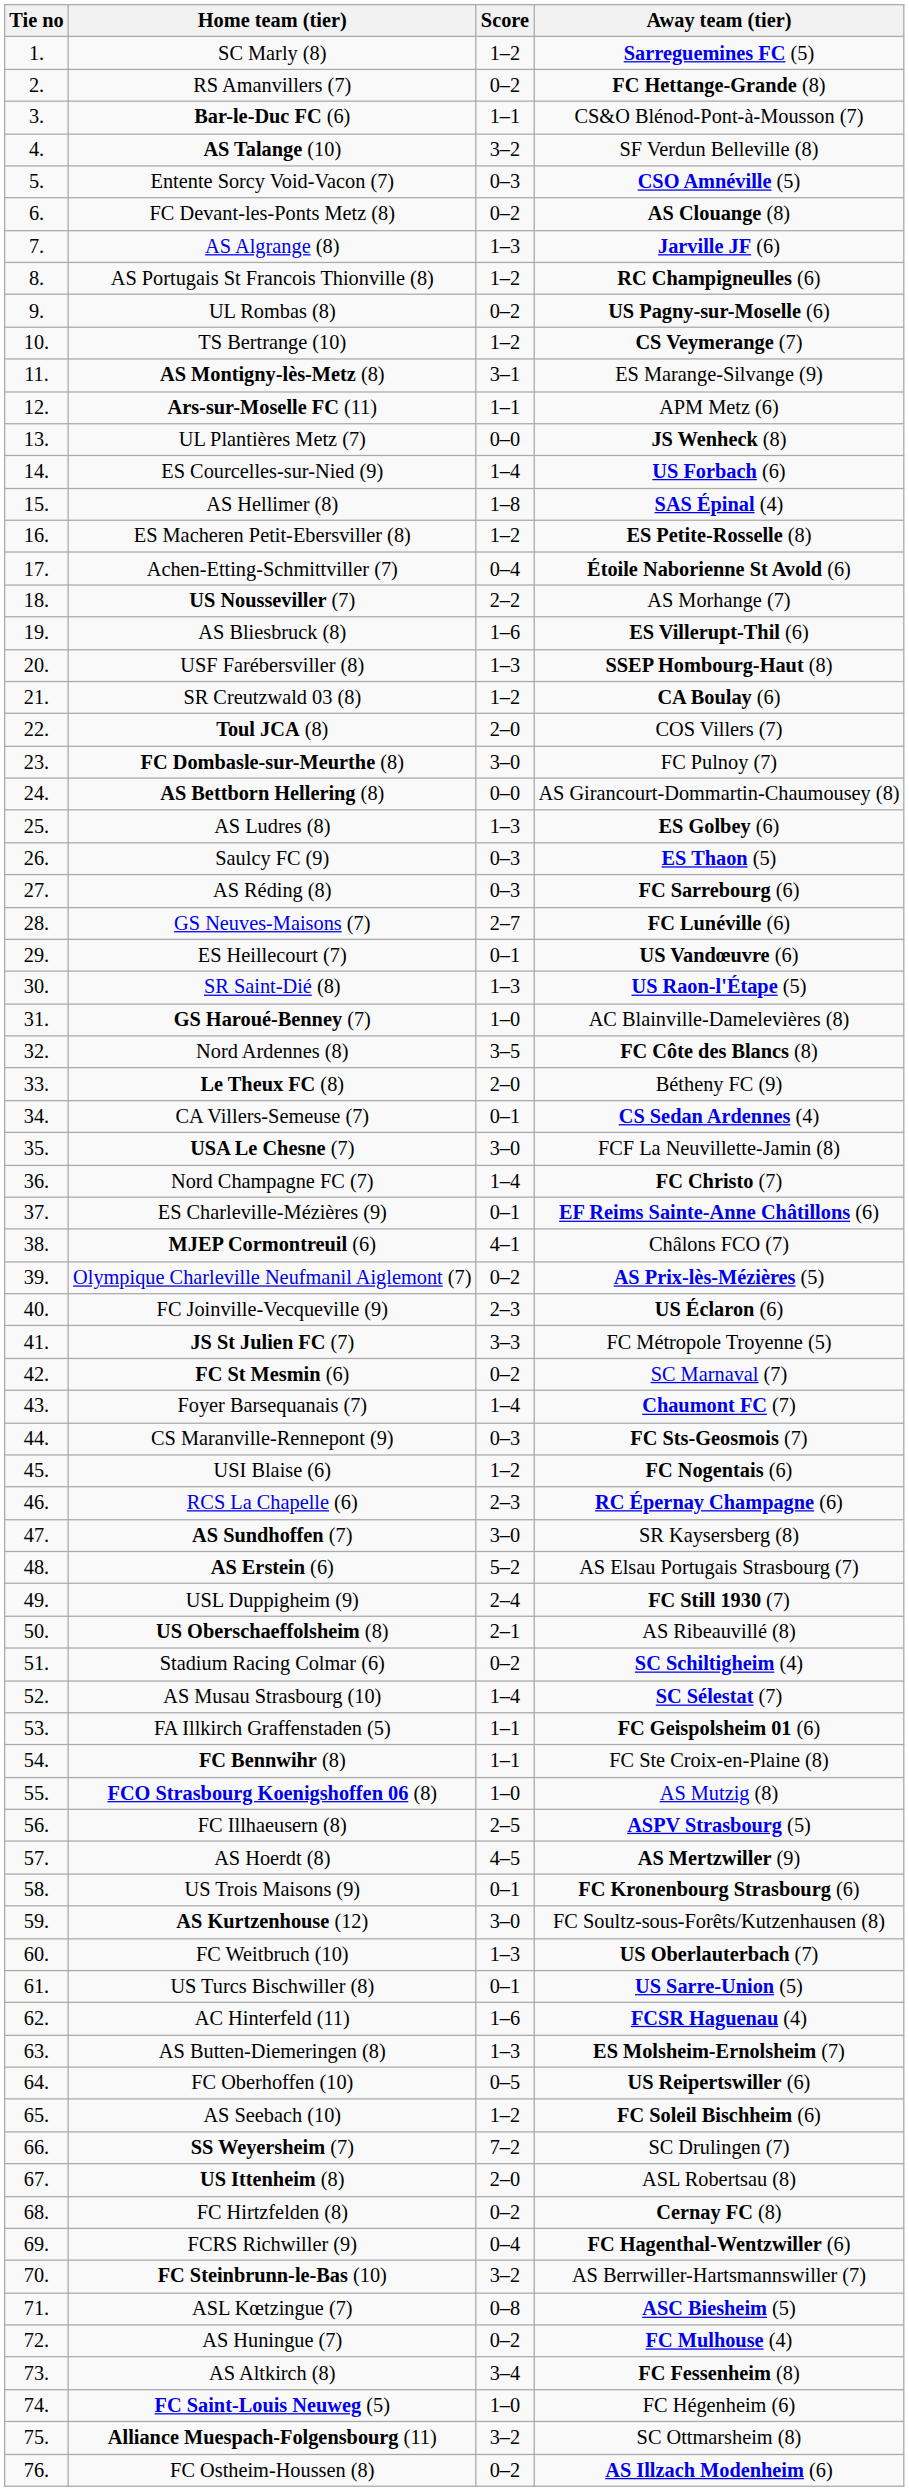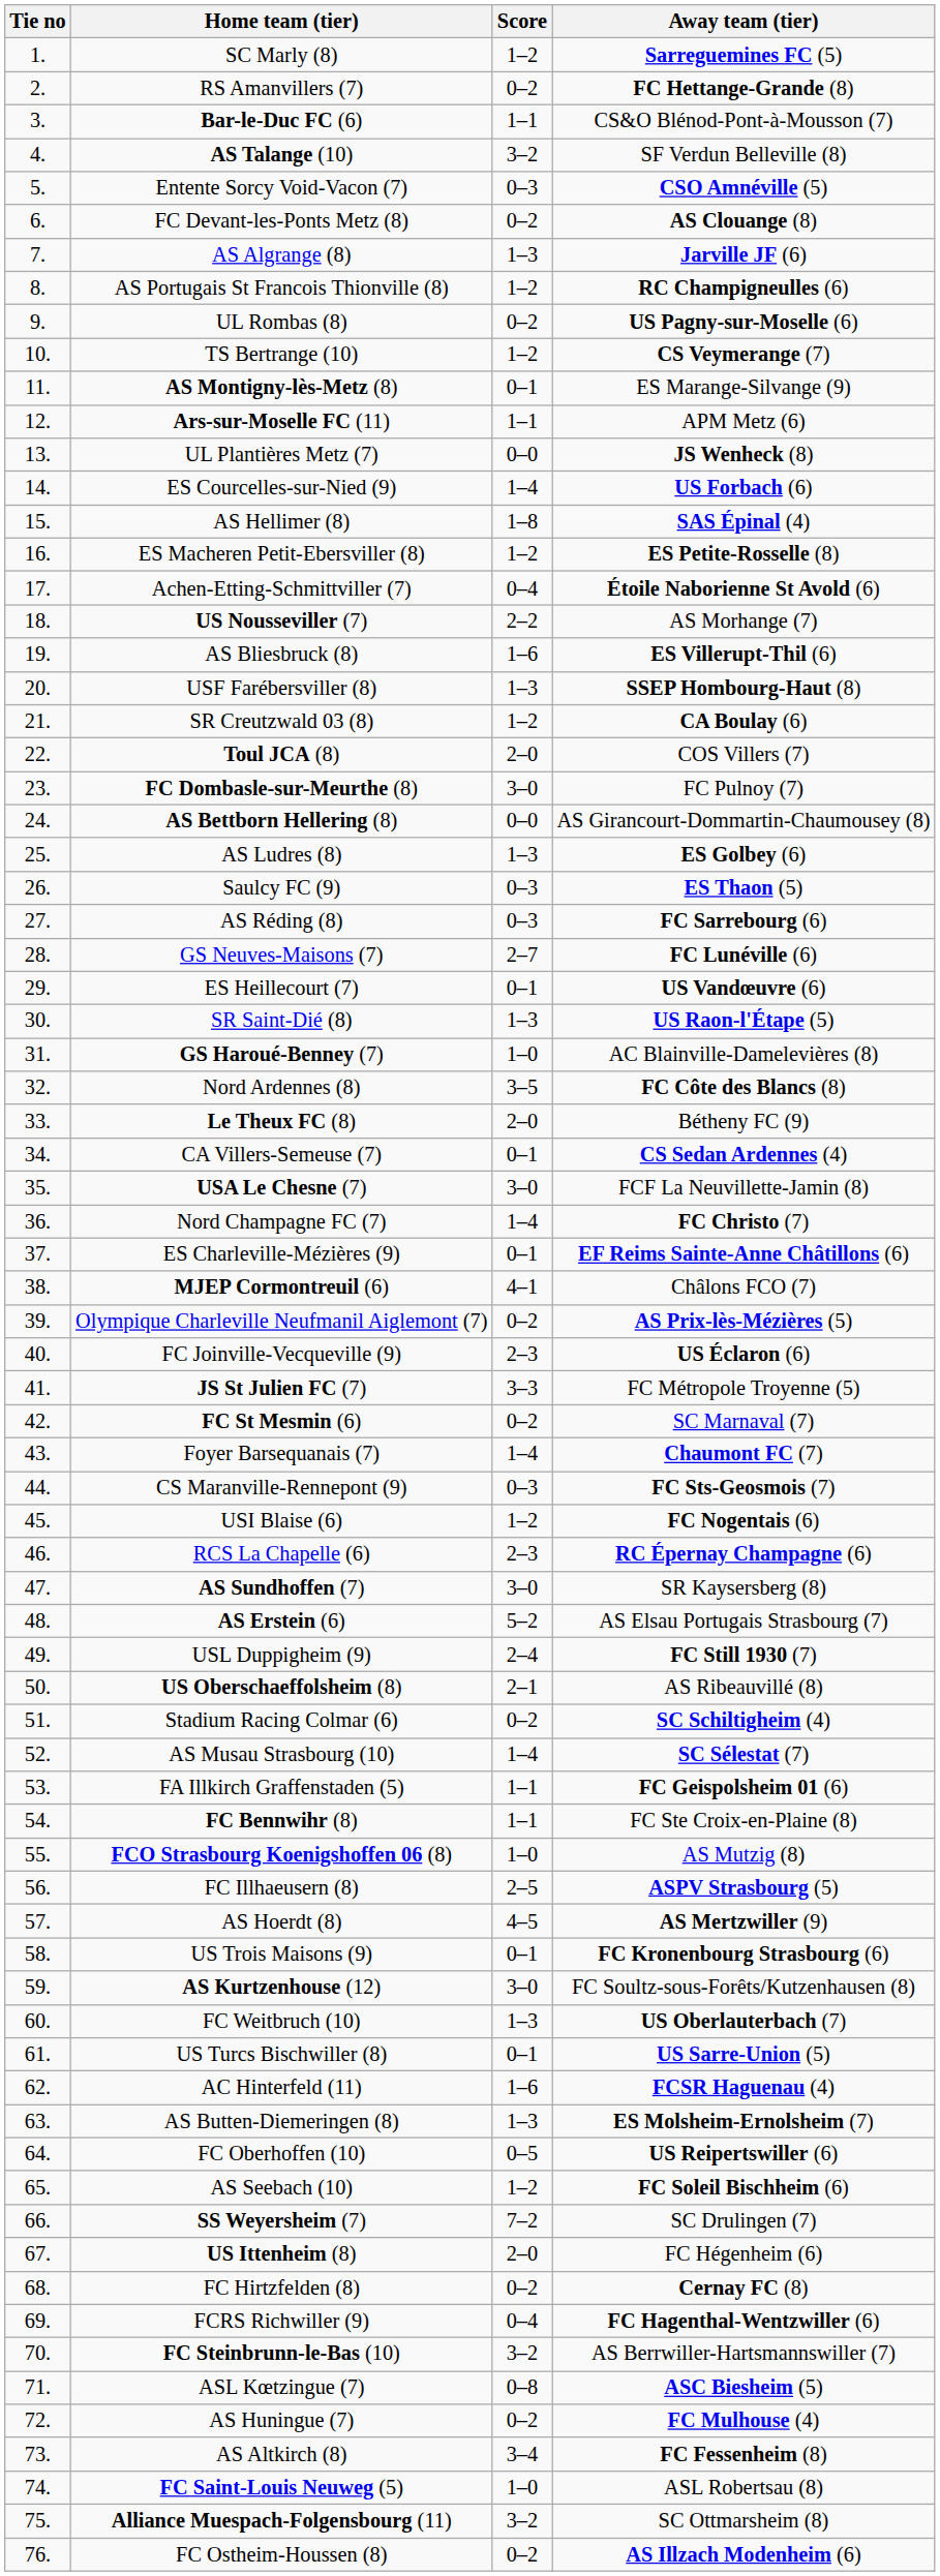 <table class="wikitable" style="text-align: center">
 <tr>
 <th>Tie no</th>
 <th>Home team (tier)</th>
 <th>Score</th>
 <th>Away team (tier)</th>
 </tr>
 <tr>
 <td>1.</td>
 <td>SC Marly (8)</td>
 <td>1–2 </td>
 <td><strong><a href='#'>Sarreguemines FC</a></strong> (5)</td>
 </tr>
 <tr>
 <td>2.</td>
 <td>RS Amanvillers (7)</td>
 <td>0–2</td>
 <td><strong>FC Hettange-Grande</strong> (8)</td>
 </tr>
 <tr>
 <td>3.</td>
 <td><strong>Bar-le-Duc FC</strong> (6)</td>
 <td>1–1 </td>
 <td>CS&O Blénod-Pont-à-Mousson (7)</td>
 </tr>
 <tr>
 <td>4.</td>
 <td><strong>AS Talange</strong> (10)</td>
 <td>3–2 </td>
 <td>SF Verdun Belleville (8)</td>
 </tr>
 <tr>
 <td>5.</td>
 <td>Entente Sorcy Void-Vacon (7)</td>
 <td>0–3</td>
 <td><strong><a href='#'>CSO Amnéville</a></strong> (5)</td>
 </tr>
 <tr>
 <td>6.</td>
 <td>FC Devant-les-Ponts Metz (8)</td>
 <td>0–2</td>
 <td><strong>AS Clouange</strong> (8)</td>
 </tr>
 <tr>
 <td>7.</td>
 <td><a href='#'>AS Algrange</a> (8)</td>
 <td>1–3</td>
 <td><strong><a href='#'>Jarville JF</a></strong> (6)</td>
 </tr>
 <tr>
 <td>8.</td>
 <td>AS Portugais St Francois Thionville (8)</td>
 <td>1–2 </td>
 <td><strong>RC Champigneulles</strong> (6)</td>
 </tr>
 <tr>
 <td>9.</td>
 <td>UL Rombas (8)</td>
 <td>0–2</td>
 <td><strong>US Pagny-sur-Moselle</strong> (6)</td>
 </tr>
 <tr>
 <td>10.</td>
 <td>TS Bertrange (10)</td>
 <td>1–2</td>
 <td><strong>CS Veymerange</strong> (7)</td>
 </tr>
 <tr>
 <td>11.</td>
 <td><strong>AS Montigny-lès-Metz</strong> (8)</td>
-<td>3–1</td>
+<td>0–1</td>
 <td>ES Marange-Silvange (9)</td>
 </tr>
 <tr>
 <td>12.</td>
 <td><strong>Ars-sur-Moselle FC</strong> (11)</td>
 <td>1–1 </td>
 <td>APM Metz (6)</td>
 </tr>
 <tr>
 <td>13.</td>
 <td>UL Plantières Metz (7)</td>
 <td>0–0 </td>
 <td><strong>JS Wenheck</strong> (8)</td>
 </tr>
 <tr>
 <td>14.</td>
 <td>ES Courcelles-sur-Nied (9)</td>
 <td>1–4</td>
 <td><strong><a href='#'>US Forbach</a></strong> (6)</td>
 </tr>
 <tr>
 <td>15.</td>
 <td>AS Hellimer (8)</td>
 <td>1–8</td>
 <td><strong><a href='#'>SAS Épinal</a></strong> (4)</td>
 </tr>
 <tr>
 <td>16.</td>
 <td>ES Macheren Petit-Ebersviller (8)</td>
 <td>1–2</td>
 <td><strong>ES Petite-Rosselle</strong> (8)</td>
 </tr>
 <tr>
 <td>17.</td>
 <td>Achen-Etting-Schmittviller (7)</td>
 <td>0–4</td>
 <td><strong>Étoile Naborienne St Avold</strong> (6)</td>
 </tr>
 <tr>
 <td>18.</td>
 <td><strong>US Nousseviller</strong> (7)</td>
 <td>2–2 </td>
 <td>AS Morhange (7)</td>
 </tr>
 <tr>
 <td>19.</td>
 <td>AS Bliesbruck (8)</td>
 <td>1–6</td>
 <td><strong>ES Villerupt-Thil</strong> (6)</td>
 </tr>
 <tr>
 <td>20.</td>
 <td>USF Farébersviller (8)</td>
 <td>1–3 </td>
 <td><strong>SSEP Hombourg-Haut</strong> (8)</td>
 </tr>
 <tr>
 <td>21.</td>
 <td>SR Creutzwald 03 (8)</td>
 <td>1–2</td>
 <td><strong>CA Boulay</strong> (6)</td>
 </tr>
 <tr>
 <td>22.</td>
 <td><strong>Toul JCA</strong> (8)</td>
 <td>2–0</td>
 <td>COS Villers (7)</td>
 </tr>
 <tr>
 <td>23.</td>
 <td><strong>FC Dombasle-sur-Meurthe</strong> (8)</td>
 <td>3–0 </td>
 <td>FC Pulnoy (7)</td>
 </tr>
 <tr>
 <td>24.</td>
 <td><strong>AS Bettborn Hellering</strong> (8)</td>
 <td>0–0 </td>
 <td>AS Girancourt-Dommartin-Chaumousey (8)</td>
 </tr>
 <tr>
 <td>25.</td>
 <td>AS Ludres (8)</td>
 <td>1–3</td>
 <td><strong>ES Golbey</strong> (6)</td>
 </tr>
 <tr>
 <td>26.</td>
 <td>Saulcy FC (9)</td>
 <td>0–3</td>
 <td><strong><a href='#'>ES Thaon</a></strong> (5)</td>
 </tr>
 <tr>
 <td>27.</td>
 <td>AS Réding (8)</td>
 <td>0–3</td>
 <td><strong>FC Sarrebourg</strong> (6)</td>
 </tr>
 <tr>
 <td>28.</td>
 <td><a href='#'>GS Neuves-Maisons</a> (7)</td>
 <td>2–7</td>
 <td><strong>FC Lunéville</strong> (6)</td>
 </tr>
 <tr>
 <td>29.</td>
 <td>ES Heillecourt (7)</td>
 <td>0–1</td>
 <td><strong>US Vandœuvre</strong> (6)</td>
 </tr>
 <tr>
 <td>30.</td>
 <td><a href='#'>SR Saint-Dié</a> (8)</td>
 <td>1–3</td>
 <td><strong><a href='#'>US Raon-l'Étape</a></strong> (5)</td>
 </tr>
 <tr>
 <td>31.</td>
 <td><strong>GS Haroué-Benney</strong> (7)</td>
 <td>1–0</td>
 <td>AC Blainville-Damelevières (8)</td>
 </tr>
 <tr>
 <td>32.</td>
 <td>Nord Ardennes (8)</td>
 <td>3–5</td>
 <td><strong>FC Côte des Blancs</strong> (8)</td>
 </tr>
 <tr>
 <td>33.</td>
 <td><strong>Le Theux FC</strong> (8)</td>
 <td>2–0</td>
 <td>Bétheny FC (9)</td>
 </tr>
 <tr>
 <td>34.</td>
 <td>CA Villers-Semeuse (7)</td>
 <td>0–1</td>
 <td><strong><a href='#'>CS Sedan Ardennes</a></strong> (4)</td>
 </tr>
 <tr>
 <td>35.</td>
 <td><strong>USA Le Chesne</strong> (7)</td>
 <td>3–0</td>
 <td>FCF La Neuvillette-Jamin (8)</td>
 </tr>
 <tr>
 <td>36.</td>
 <td>Nord Champagne FC (7)</td>
 <td>1–4</td>
 <td><strong>FC Christo</strong> (7)</td>
 </tr>
 <tr>
 <td>37.</td>
 <td>ES Charleville-Mézières (9)</td>
 <td>0–1</td>
 <td><strong><a href='#'>EF Reims Sainte-Anne Châtillons</a></strong>  (6)</td>
 </tr>
 <tr>
 <td>38.</td>
 <td><strong>MJEP Cormontreuil</strong> (6)</td>
 <td>4–1</td>
 <td>Châlons FCO (7)</td>
 </tr>
 <tr>
 <td>39.</td>
 <td><a href='#'>Olympique Charleville Neufmanil Aiglemont</a> (7)</td>
 <td>0–2</td>
 <td><strong><a href='#'>AS Prix-lès-Mézières</a></strong> (5)</td>
 </tr>
 <tr>
 <td>40.</td>
 <td>FC Joinville-Vecqueville (9)</td>
 <td>2–3</td>
 <td><strong>US Éclaron</strong> (6)</td>
 </tr>
 <tr>
 <td>41.</td>
 <td><strong>JS St Julien FC</strong> (7)</td>
 <td>3–3 </td>
 <td>FC Métropole Troyenne (5)</td>
 </tr>
 <tr>
 <td>42.</td>
 <td><strong>FC St Mesmin</strong> (6)</td>
 <td>0–2</td>
 <td><a href='#'>SC Marnaval</a> (7)</td>
 </tr>
 <tr>
 <td>43.</td>
 <td>Foyer Barsequanais (7)</td>
 <td>1–4</td>
 <td><strong><a href='#'>Chaumont FC</a></strong> (7)</td>
 </tr>
 <tr>
 <td>44.</td>
 <td>CS Maranville-Rennepont (9)</td>
 <td>0–3</td>
 <td><strong>FC Sts-Geosmois</strong> (7)</td>
 </tr>
 <tr>
 <td>45.</td>
 <td>USI Blaise (6)</td>
 <td>1–2</td>
 <td><strong>FC Nogentais</strong> (6)</td>
 </tr>
 <tr>
 <td>46.</td>
 <td><a href='#'>RCS La Chapelle</a> (6)</td>
 <td>2–3 </td>
 <td><strong><a href='#'>RC Épernay Champagne</a></strong> (6)</td>
 </tr>
 <tr>
 <td>47.</td>
 <td><strong>AS Sundhoffen</strong> (7)</td>
 <td>3–0</td>
 <td>SR Kaysersberg (8)</td>
 </tr>
 <tr>
 <td>48.</td>
 <td><strong>AS Erstein</strong> (6)</td>
 <td>5–2</td>
 <td>AS Elsau Portugais Strasbourg (7)</td>
 </tr>
 <tr>
 <td>49.</td>
 <td>USL Duppigheim (9)</td>
 <td>2–4</td>
 <td><strong>FC Still 1930</strong> (7)</td>
 </tr>
 <tr>
 <td>50.</td>
 <td><strong>US Oberschaeffolsheim</strong> (8)</td>
 <td>2–1</td>
 <td>AS Ribeauvillé (8)</td>
 </tr>
 <tr>
 <td>51.</td>
 <td>Stadium Racing Colmar (6)</td>
 <td>0–2 </td>
 <td><strong><a href='#'>SC Schiltigheim</a></strong> (4)</td>
 </tr>
 <tr>
 <td>52.</td>
 <td>AS Musau Strasbourg (10)</td>
 <td>1–4</td>
 <td><strong><a href='#'>SC Sélestat</a></strong> (7)</td>
 </tr>
 <tr>
 <td>53.</td>
 <td>FA Illkirch Graffenstaden (5)</td>
 <td>1–1 </td>
 <td><strong>FC Geispolsheim 01</strong> (6)</td>
 </tr>
 <tr>
 <td>54.</td>
 <td><strong>FC Bennwihr</strong> (8)</td>
 <td>1–1 </td>
 <td>FC Ste Croix-en-Plaine (8)</td>
 </tr>
 <tr>
 <td>55.</td>
 <td><strong><a href='#'>FCO Strasbourg Koenigshoffen 06</a></strong> (8)</td>
 <td>1–0</td>
 <td><a href='#'>AS Mutzig</a> (8)</td>
 </tr>
 <tr>
 <td>56.</td>
 <td>FC Illhaeusern (8)</td>
 <td>2–5</td>
 <td><strong><a href='#'>ASPV Strasbourg</a></strong> (5)</td>
 </tr>
 <tr>
 <td>57.</td>
 <td>AS Hoerdt (8)</td>
 <td>4–5 </td>
 <td><strong>AS Mertzwiller</strong> (9)</td>
 </tr>
 <tr>
 <td>58.</td>
 <td>US Trois Maisons (9)</td>
 <td>0–1</td>
 <td><strong>FC Kronenbourg Strasbourg</strong> (6)</td>
 </tr>
 <tr>
 <td>59.</td>
 <td><strong>AS Kurtzenhouse</strong> (12)</td>
 <td>3–0</td>
 <td>FC Soultz-sous-Forêts/Kutzenhausen (8)</td>
 </tr>
 <tr>
 <td>60.</td>
 <td>FC Weitbruch (10)</td>
 <td>1–3</td>
 <td><strong>US Oberlauterbach</strong> (7)</td>
 </tr>
 <tr>
 <td>61.</td>
 <td>US Turcs Bischwiller (8)</td>
 <td>0–1</td>
 <td><strong><a href='#'>US Sarre-Union</a></strong> (5)</td>
 </tr>
 <tr>
 <td>62.</td>
 <td>AC Hinterfeld (11)</td>
 <td>1–6</td>
 <td><strong><a href='#'>FCSR Haguenau</a></strong> (4)</td>
 </tr>
 <tr>
 <td>63.</td>
 <td>AS Butten-Diemeringen (8)</td>
 <td>1–3</td>
 <td><strong>ES Molsheim-Ernolsheim</strong> (7)</td>
 </tr>
 <tr>
 <td>64.</td>
 <td>FC Oberhoffen (10)</td>
 <td>0–5</td>
 <td><strong>US Reipertswiller</strong> (6)</td>
 </tr>
 <tr>
 <td>65.</td>
 <td>AS Seebach (10)</td>
 <td>1–2 </td>
 <td><strong>FC Soleil Bischheim</strong> (6)</td>
 </tr>
 <tr>
 <td>66.</td>
 <td><strong>SS Weyersheim</strong> (7)</td>
 <td>7–2</td>
 <td>SC Drulingen (7)</td>
 </tr>
 <tr>
 <td>67.</td>
 <td><strong>US Ittenheim</strong> (8)</td>
 <td>2–0</td>
-<td>ASL Robertsau (8)</td>
+<td>FC Hégenheim (6)</td>
 </tr>
 <tr>
 <td>68.</td>
 <td>FC Hirtzfelden (8)</td>
 <td>0–2</td>
 <td><strong>Cernay FC</strong> (8)</td>
 </tr>
 <tr>
 <td>69.</td>
 <td>FCRS Richwiller (9)</td>
 <td>0–4</td>
 <td><strong>FC Hagenthal-Wentzwiller</strong> (6)</td>
 </tr>
 <tr>
 <td>70.</td>
 <td><strong>FC Steinbrunn-le-Bas</strong> (10)</td>
 <td>3–2</td>
 <td>AS Berrwiller-Hartsmannswiller (7)</td>
 </tr>
 <tr>
 <td>71.</td>
 <td>ASL Kœtzingue (7)</td>
 <td>0–8</td>
 <td><strong><a href='#'>ASC Biesheim</a></strong> (5)</td>
 </tr>
 <tr>
 <td>72.</td>
 <td>AS Huningue (7)</td>
 <td>0–2</td>
 <td><strong><a href='#'>FC Mulhouse</a></strong> (4)</td>
 </tr>
 <tr>
 <td>73.</td>
 <td>AS Altkirch (8)</td>
 <td>3–4</td>
 <td><strong>FC Fessenheim</strong> (8)</td>
 </tr>
 <tr>
 <td>74.</td>
 <td><strong><a href='#'>FC Saint-Louis Neuweg</a></strong> (5)</td>
 <td>1–0 </td>
-<td>FC Hégenheim (6)</td>
+<td>ASL Robertsau (8)</td>
 </tr>
 <tr>
 <td>75.</td>
 <td><strong>Alliance Muespach-Folgensbourg</strong> (11)</td>
 <td>3–2</td>
 <td>SC Ottmarsheim (8)</td>
 </tr>
 <tr>
 <td>76.</td>
 <td>FC Ostheim-Houssen (8)</td>
 <td>0–2</td>
 <td><strong><a href='#'>AS Illzach Modenheim</a></strong> (6)</td>
 </tr>
 </table>
